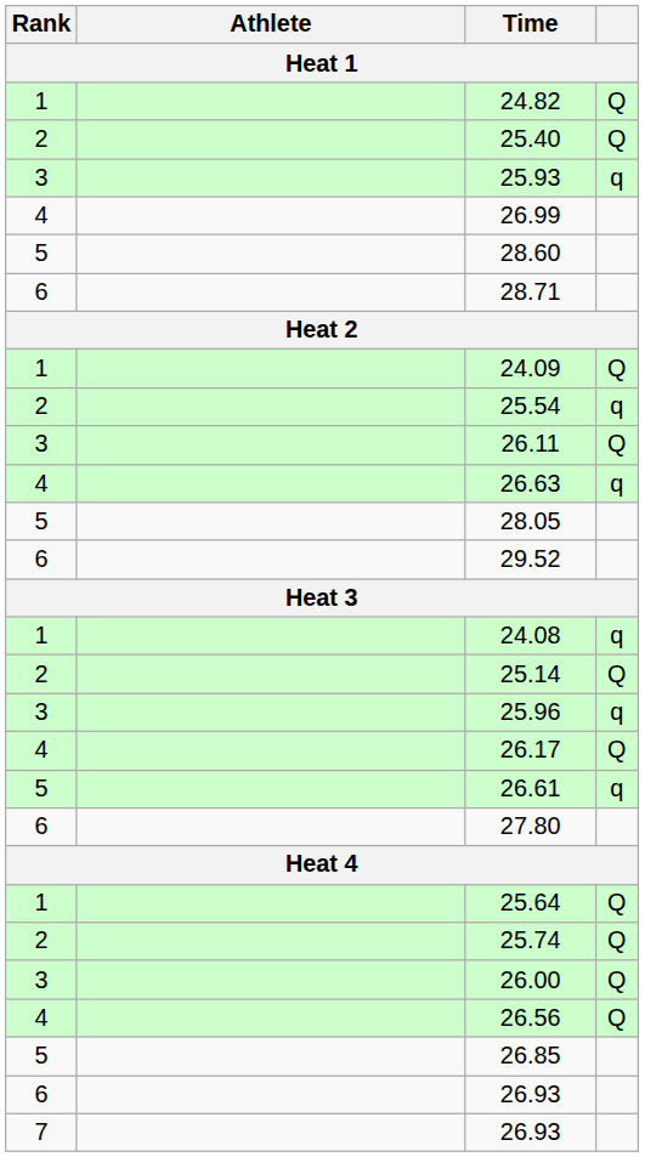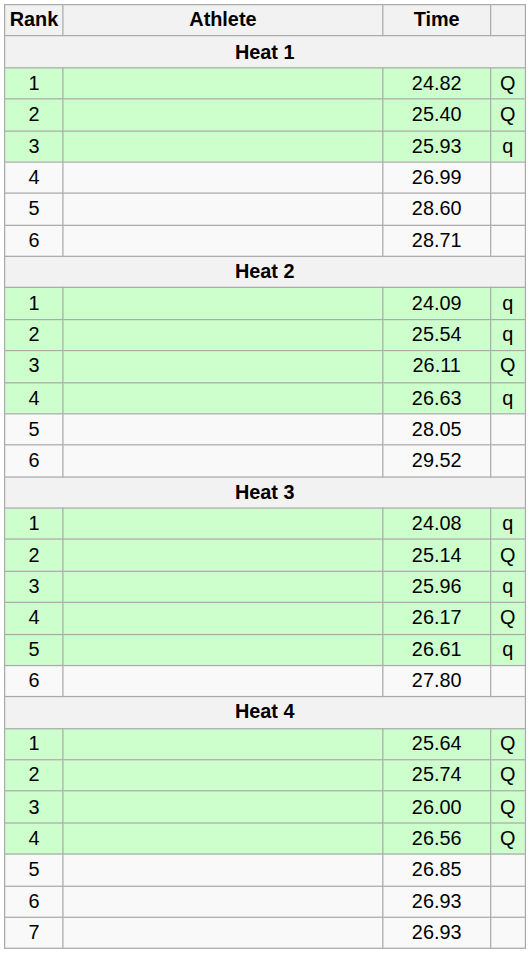 <table class=wikitable style="text-align:center">
 <tr>
 <th width=40>Rank</th>
 <th width=250>Athlete</th>
 <th width=80>Time</th>
 <th width=20></th>
 </tr>
 <tr>
 <th colspan=4>Heat 1</th>
 </tr>
 <tr bgcolor="ccffcc">
 <td>1</td>
 <td align=left></td>
 <td>24.82</td>
 <td>Q</td>
 </tr>
 <tr bgcolor="ccffcc">
 <td>2</td>
 <td align=left></td>
 <td>25.40</td>
 <td>Q</td>
 </tr>
 <tr bgcolor="ccffcc">
 <td>3</td>
 <td align=left></td>
 <td>25.93</td>
 <td>q</td>
 </tr>
 <tr>
 <td>4</td>
 <td align=left></td>
 <td>26.99</td>
 <td></td>
 </tr>
 <tr>
 <td>5</td>
 <td align=left></td>
 <td>28.60</td>
 <td></td>
 </tr>
 <tr>
 <td>6</td>
 <td align=left></td>
 <td>28.71</td>
 <td></td>
 </tr>
 <tr>
 <th colspan=4>Heat 2</th>
 </tr>
 <tr bgcolor="ccffcc">
 <td>1</td>
 <td align=left></td>
 <td>24.09</td>
-<td>Q</td>
+<td>q</td>
 </tr>
 <tr bgcolor="ccffcc">
 <td>2</td>
 <td align=left></td>
 <td>25.54</td>
 <td>q</td>
 </tr>
 <tr bgcolor="ccffcc">
 <td>3</td>
 <td align=left></td>
 <td>26.11</td>
 <td>Q</td>
 </tr>
 <tr bgcolor="ccffcc">
 <td>4</td>
 <td align=left></td>
 <td>26.63</td>
 <td>q</td>
 </tr>
 <tr>
 <td>5</td>
 <td align=left></td>
 <td>28.05</td>
 <td></td>
 </tr>
 <tr>
 <td>6</td>
 <td align=left></td>
 <td>29.52</td>
 <td></td>
 </tr>
 <tr>
 <th colspan=4>Heat 3</th>
 </tr>
 <tr bgcolor="ccffcc">
 <td>1</td>
 <td align=left></td>
 <td>24.08</td>
 <td>q</td>
 </tr>
 <tr bgcolor="ccffcc">
 <td>2</td>
 <td align=left></td>
 <td>25.14</td>
 <td>Q</td>
 </tr>
 <tr bgcolor="ccffcc">
 <td>3</td>
 <td align=left></td>
 <td>25.96</td>
 <td>q</td>
 </tr>
 <tr bgcolor="ccffcc">
 <td>4</td>
 <td align=left></td>
 <td>26.17</td>
 <td>Q</td>
 </tr>
 <tr bgcolor="ccffcc">
 <td>5</td>
 <td align=left></td>
 <td>26.61</td>
 <td>q</td>
 </tr>
 <tr>
 <td>6</td>
 <td align=left></td>
 <td>27.80</td>
 <td></td>
 </tr>
 <tr>
 <th colspan=4>Heat 4</th>
 </tr>
 <tr bgcolor="ccffcc">
 <td>1</td>
 <td align=left></td>
 <td>25.64</td>
 <td>Q</td>
 </tr>
 <tr bgcolor="ccffcc">
 <td>2</td>
 <td align=left></td>
 <td>25.74</td>
 <td>Q</td>
 </tr>
 <tr bgcolor="ccffcc">
 <td>3</td>
 <td align=left></td>
 <td>26.00</td>
 <td>Q</td>
 </tr>
 <tr bgcolor="ccffcc">
 <td>4</td>
 <td align=left></td>
 <td>26.56</td>
 <td>Q</td>
 </tr>
 <tr>
 <td>5</td>
 <td align=left></td>
 <td>26.85</td>
 <td></td>
 </tr>
 <tr>
 <td>6</td>
 <td align=left></td>
 <td>26.93</td>
 <td></td>
 </tr>
 <tr>
 <td>7</td>
 <td align=left></td>
 <td>26.93</td>
 <td></td>
 </tr>
 </table>
